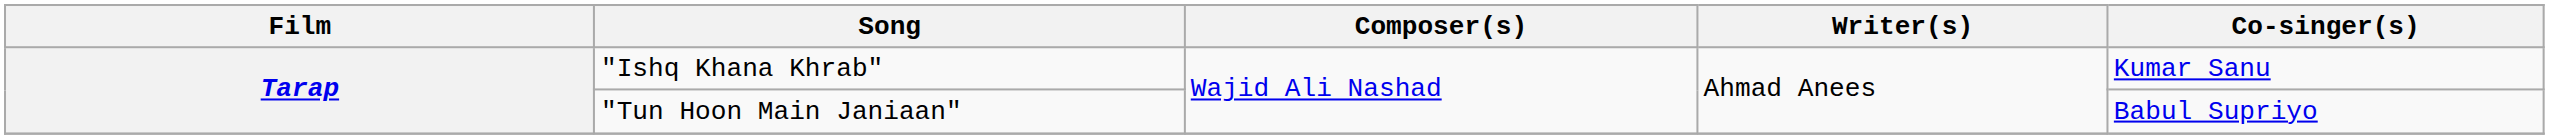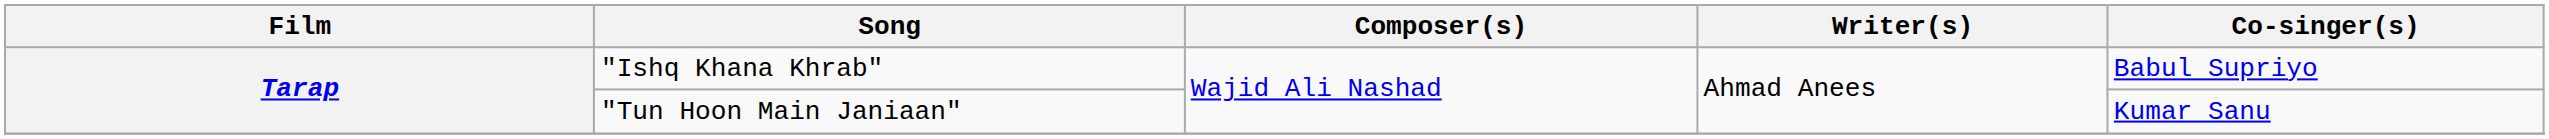 <table class="wikitable plainrowheaders" width="100%" textcolor:#000;">
 <tr>
 <th scope="col" width=23%><strong>Film</strong></th>
 <th scope="col" width=23%><strong>Song</strong></th>
 <th scope="col" width=20%><strong>Composer(s)</strong></th>
 <th scope="col" width=16%><strong>Writer(s)</strong></th>
 <th scope="col" width=17%><strong>Co-singer(s)</strong></th>
 </tr>
 <tr>
 <th scope="row" rowspan="2"><em><a href='#'>Tarap</a></em></th>
 <td>"Ishq Khana Khrab"</td>
 <td rowspan="2"><a href='#'>Wajid Ali Nashad</a></td>
 <td rowspan="2">Ahmad Anees</td>
-<td><a href='#'>Kumar Sanu</a></td>
+<td><a href='#'>Babul Supriyo</a></td>
 </tr>
 <tr>
 <td>"Tun Hoon Main Janiaan"</td>
-<td><a href='#'>Babul Supriyo</a></td>
+<td><a href='#'>Kumar Sanu</a></td>
 </tr>
 <tr>
 </tr>
 </table>
